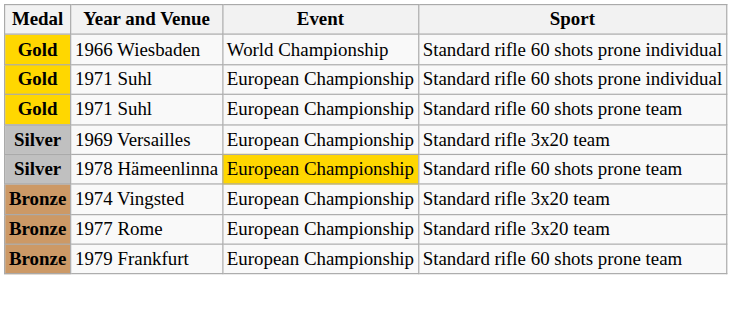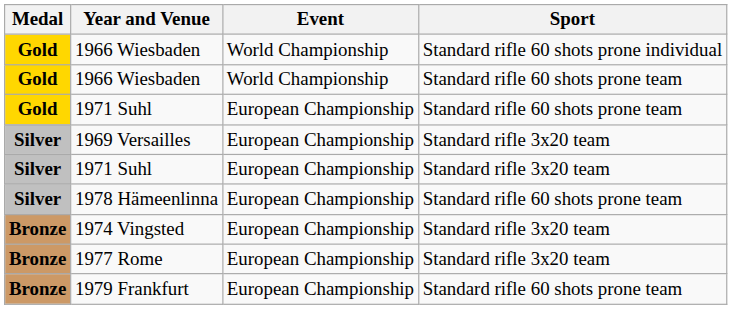 <table class="wikitable sortable">
 <tr>
 <th>Medal</th>
 <th>Year and Venue</th>
 <th>Event</th>
 <th>Sport</th>
 </tr>
 <tr>
 <td bgcolor="gold" align="center"><strong>Gold</strong></td>
 <td>1966 Wiesbaden</td>
 <td>World Championship</td>
 <td>Standard rifle 60 shots prone individual</td>
 </tr>
 <tr>
 <td bgcolor="gold" align="center"><strong>Gold</strong></td>
-<td>1971 Suhl</td>
-<td>European Championship</td>
-<td>Standard rifle 60 shots prone individual</td>
+<td>1966 Wiesbaden</td>
+<td>World Championship</td>
+<td>Standard rifle 60 shots prone team</td>
 </tr>
 <tr>
 <td bgcolor="gold" align="center"><strong>Gold</strong></td>
 <td>1971 Suhl</td>
 <td>European Championship</td>
 <td>Standard rifle 60 shots prone team</td>
 </tr>
 <tr>
 <td bgcolor="silver" align="center"><strong>Silver</strong></td>
 <td>1969 Versailles</td>
 <td>European Championship</td>
 <td>Standard rifle 3x20 team</td>
 </tr>
 <tr>
 <td bgcolor="silver" align="center"><strong>Silver</strong></td>
+<td>1971 Suhl</td>
+<td>European Championship</td>
+<td>Standard rifle 3x20 team</td>
+</tr>
+<tr>
+<td bgcolor="silver" align="center"><strong>Silver</strong></td>
 <td>1978 Hämeenlinna</td>
-<td style="background: gold;">European Championship</td>
+<td>European Championship</td>
 <td>Standard rifle 60 shots prone team</td>
 </tr>
 <tr>
 <td bgcolor="#cc9966" align="center"><strong>Bronze</strong></td>
 <td>1974 Vingsted</td>
 <td>European Championship</td>
 <td>Standard rifle 3x20 team</td>
 </tr>
 <tr>
 <td bgcolor="#cc9966" align="center"><strong>Bronze</strong></td>
 <td>1977 Rome</td>
 <td>European Championship</td>
 <td>Standard rifle 3x20 team</td>
 </tr>
 <tr>
 <td bgcolor="#cc9966" align="center"><strong>Bronze</strong></td>
 <td>1979 Frankfurt</td>
 <td>European Championship</td>
 <td>Standard rifle 60 shots prone team</td>
 </tr>
 </table>
